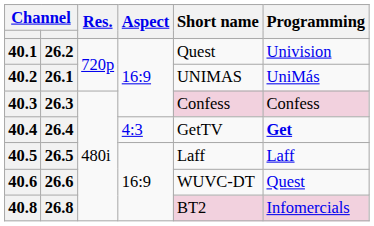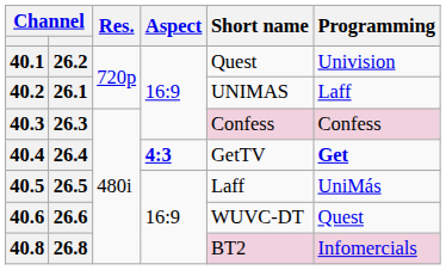 <table class="wikitable">
 <tr>
 <th scope = "col" colspan="2"><a href='#'>Channel</a></th>
 <th scope = "col" rowspan="2"><a href='#'>Res.</a></th>
 <th scope = "col" rowspan="2"><a href='#'>Aspect</a></th>
 <th scope = "col" rowspan="2">Short name</th>
 <th scope = "col" rowspan="2">Programming</th>
 </tr>
 <tr>
 <th scope = "col"></th>
 <th></th>
 </tr>
 <tr>
 <th scope = "row">40.1</th>
 <th>26.2</th>
 <td rowspan=2><a href='#'>720p</a></td>
 <td rowspan=3><a href='#'>16:9</a></td>
 <td>Quest</td>
 <td><a href='#'>Univision</a></td>
 </tr>
 <tr>
 <th scope = "row">40.2</th>
 <th>26.1</th>
 <td>UNIMAS</td>
-<td><a href='#'>UniMás</a></td>
+<td><a href='#'>Laff</a></td>
 </tr>
 <tr>
 <th scope = "row">40.3</th>
 <th>26.3</th>
 <td rowspan="5">480i</td>
 <td style="background-color: #f2d1de;">Confess</td>
 <td style="background-color: #f2d1de;">Confess </td>
 </tr>
 <tr>
 <th scope = "row">40.4</th>
 <th>26.4</th>
-<td><a href='#'>4:3</a></td>
+<td><strong><a href='#'>4:3</a></strong></td>
 <td>GetTV</td>
 <td><strong><a href='#'>Get</a></strong></td>
 </tr>
 <tr>
 <th scope = "row">40.5</th>
 <th>26.5</th>
 <td rowspan="3">16:9</td>
 <td>Laff</td>
-<td><a href='#'>Laff</a></td>
+<td><a href='#'>UniMás</a></td>
 </tr>
 <tr>
 <th scope = "row">40.6</th>
 <th>26.6</th>
 <td>WUVC-DT</td>
 <td><a href='#'>Quest</a></td>
 </tr>
 <tr>
 <th scope = "row">40.8</th>
 <th>26.8</th>
 <td style="background-color: #f2d1de;">BT2</td>
 <td style="background-color: #f2d1de;"><a href='#'>Infomercials</a> </td>
 </tr>
 </table>
